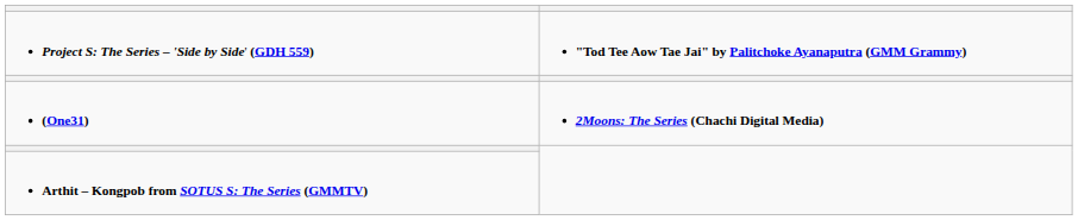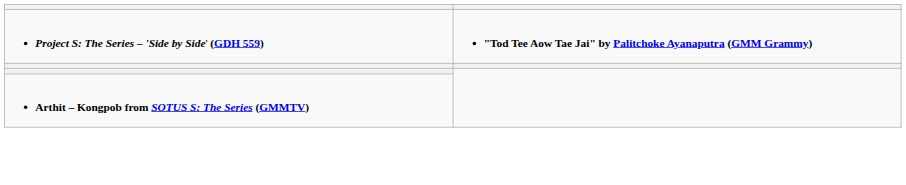 <table class=wikitable width="100%">
 <tr>
 <th></th>
 <th></th>
 </tr>
 <tr>
 <td valign="top" width="50%"><br><ul><li><strong><em>Project S: The Series – 'Side by Side</em></strong>' <strong>(<a href='#'>GDH 559</a>)</strong></li></ul></td>
 <td valign="top" width="50%"><br><ul><li><strong>"Tod Tee Aow Tae Jai" by <a href='#'>Palitchoke Ayanaputra</a> (<a href='#'>GMM Grammy</a>)</strong></li></ul></td>
 </tr>
 <tr>
 <th></th>
 <th></th>
 </tr>
 <tr>
-<td valign="top" width="50%"><br><ul><li><strong><em></em></strong> <strong>(<a href='#'>One31</a>)</strong></li></ul></td>
-<td valign="top" width="50%"><br><ul><li><strong><em><a href='#'>2Moons: The Series</a></em></strong> <strong>(Chachi Digital Media)</strong></li></ul></td>
-</tr>
-<tr>
 <th></th>
 </tr>
 <tr>
 <td valign="top" width="50%"><br><ul><li><strong>Arthit – Kongpob from</strong> <strong><em><a href='#'>SOTUS S: The Series</a></em></strong> <strong>(<a href='#'>GMMTV</a>)</strong></li></ul></td>
 </tr>
 </table>
